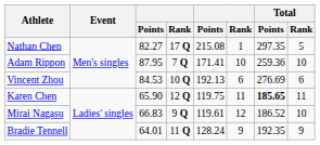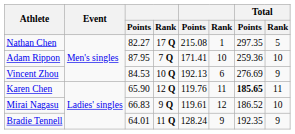 <table class=wikitable style=font-size:90%;text-align:center>
 <tr>
 <th rowspan=2>Athlete</th>
 <th rowspan=2>Event</th>
 <th colspan=2></th>
 <th colspan=2></th>
 <th colspan=2>Total</th>
 </tr>
 <tr style=font-size:95%>
 <th>Points</th>
 <th>Rank</th>
 <th>Points</th>
 <th>Rank</th>
 <th>Points</th>
 <th>Rank</th>
 </tr>
 <tr>
 <td align=left><a href='#'>Nathan Chen</a></td>
 <td style="text-align:left;" rowspan="3"><a href='#'>Men's singles</a></td>
 <td>82.27</td>
 <td>17 <strong>Q</strong></td>
 <td>215.08</td>
 <td>1</td>
 <td>297.35</td>
 <td>5</td>
 </tr>
 <tr>
 <td align=left><a href='#'>Adam Rippon</a></td>
 <td>87.95</td>
 <td>7 <strong>Q</strong></td>
 <td>171.41</td>
 <td>10</td>
 <td>259.36</td>
 <td>10</td>
 </tr>
 <tr>
 <td align=left><a href='#'>Vincent Zhou</a></td>
 <td>84.53</td>
 <td>10 <strong>Q</strong></td>
 <td>192.13</td>
 <td>6</td>
 <td>276.69</td>
-<td>6</td>
+<td>9</td>
 </tr>
 <tr>
 <td align=left><a href='#'>Karen Chen</a></td>
 <td style="text-align:left;" rowspan="3"><a href='#'>Ladies' singles</a></td>
 <td>65.90</td>
 <td>12 <strong>Q</strong></td>
-<td>119.75</td>
+<td>119.76</td>
 <td>11</td>
 <td><strong>185.65</strong></td>
 <td>11</td>
 </tr>
 <tr>
 <td align=left><a href='#'>Mirai Nagasu</a></td>
 <td>66.83</td>
 <td>9 <strong>Q</strong></td>
 <td>119.61</td>
 <td>12</td>
 <td>186.52</td>
 <td>10</td>
 </tr>
 <tr>
 <td align=left><a href='#'>Bradie Tennell</a></td>
 <td>64.01</td>
 <td>11 <strong>Q</strong></td>
 <td>128.24</td>
 <td>9</td>
 <td>192.35</td>
 <td>9</td>
 </tr>
 </table>
